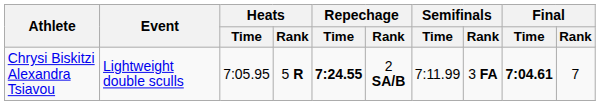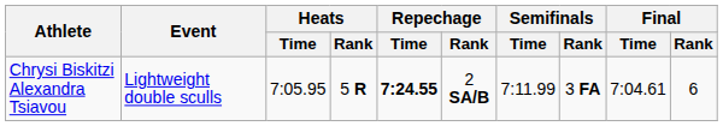 <table class="wikitable" style="font-size:90%">
 <tr>
 <th rowspan="2">Athlete</th>
 <th rowspan="2">Event</th>
 <th colspan="2">Heats</th>
 <th colspan="2">Repechage</th>
 <th colspan="2">Semifinals</th>
 <th colspan="2">Final</th>
 </tr>
 <tr style="font-size:95%">
 <th>Time</th>
 <th>Rank</th>
 <th>Time</th>
 <th>Rank</th>
 <th>Time</th>
 <th>Rank</th>
 <th>Time</th>
 <th>Rank</th>
 </tr>
 <tr align=center>
 <td align=left><a href='#'>Chrysi Biskitzi</a><br><a href='#'>Alexandra Tsiavou</a></td>
 <td align=left><a href='#'>Lightweight double sculls</a></td>
 <td>7:05.95</td>
 <td>5 <strong>R</strong></td>
 <td><strong>7:24.55</strong></td>
 <td>2 <strong>SA/B</strong></td>
 <td>7:11.99</td>
 <td>3 <strong>FA</strong></td>
-<td><strong>7:04.61</strong></td>
-<td>7</td>
+<td>7:04.61</td>
+<td>6</td>
 </tr>
 </table>
